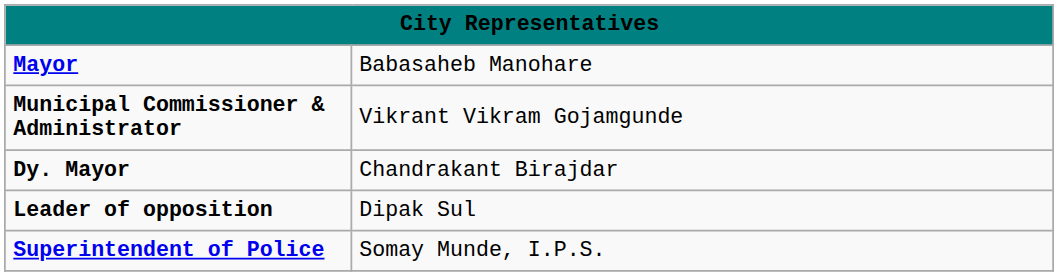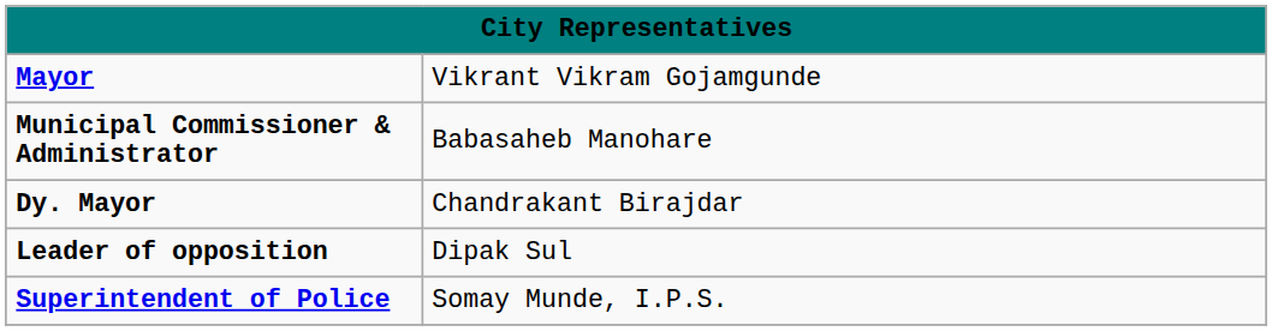 <table border="1" cellpadding="4" cellspacing="0"  style="margin:auto; width:600px; margin:0 0 1em 1em; background:#f9f9f9; border:1px #aaa solid; border-collapse:collapse; font-size:95%;">
 <tr>
 <td colspan="3"  style="background:teal; text-align:center;"><strong>City Representatives</strong></td>
 </tr>
 <tr>
 <td style="width:33%;"><strong><a href='#'>Mayor</a></strong></td>
-<td>Babasaheb Manohare</td>
+<td>Vikrant Vikram Gojamgunde</td>
 </tr>
 <tr>
 <td><strong>Municipal Commissioner & Administrator</strong></td>
-<td>Vikrant Vikram Gojamgunde</td>
+<td>Babasaheb Manohare</td>
 </tr>
 <tr>
 <td><strong>Dy. Mayor</strong></td>
 <td>Chandrakant Birajdar</td>
 </tr>
 <tr>
 <td><strong>Leader of opposition</strong></td>
 <td>Dipak Sul</td>
 </tr>
 <tr>
 <td><strong><a href='#'>Superintendent of Police</a></strong></td>
 <td>Somay Munde, I.P.S.</td>
 </tr>
 </table>
